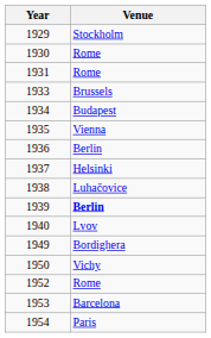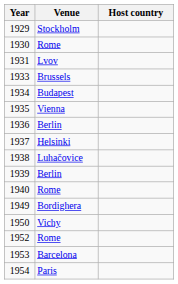 <table class="wikitable" width=40% style="font-size:90%; text-align:left;">
 <tr>
 <th>Year</th>
 <th>Venue</th>
+<th>Host country</th>
 </tr>
 <tr>
 <td align=center>1929</td>
 <td><a href='#'>Stockholm</a></td>
+<td></td>
 </tr>
 <tr>
 <td align=center>1930</td>
 <td><a href='#'>Rome</a></td>
+<td></td>
 </tr>
 <tr>
 <td align=center>1931</td>
-<td><a href='#'>Rome</a></td>
+<td><a href='#'>Lvov</a></td>
+<td></td>
 </tr>
 <tr>
 <td align=center>1933</td>
 <td><a href='#'>Brussels</a></td>
+<td></td>
 </tr>
 <tr>
 <td align=center>1934</td>
 <td><a href='#'>Budapest</a></td>
+<td></td>
 </tr>
 <tr>
 <td align=center>1935</td>
 <td><a href='#'>Vienna</a></td>
+<td></td>
 </tr>
 <tr>
 <td align=center>1936</td>
 <td><a href='#'>Berlin</a></td>
+<td></td>
 </tr>
 <tr>
 <td align=center>1937</td>
 <td><a href='#'>Helsinki</a></td>
+<td></td>
 </tr>
 <tr>
 <td align=center>1938</td>
 <td><a href='#'>Luhačovice</a></td>
+<td></td>
 </tr>
 <tr>
 <td align=center>1939</td>
-<td><strong><a href='#'>Berlin</a></strong></td>
+<td><a href='#'>Berlin</a></td>
+<td></td>
 </tr>
 <tr>
 <td align=center>1940</td>
-<td><a href='#'>Lvov</a></td>
+<td><a href='#'>Rome</a></td>
+<td></td>
 </tr>
 <tr>
 <td align=center>1949</td>
 <td><a href='#'>Bordighera</a></td>
+<td></td>
 </tr>
 <tr>
 <td align=center>1950</td>
 <td><a href='#'>Vichy</a></td>
+<td></td>
 </tr>
 <tr>
 <td align=center>1952</td>
 <td><a href='#'>Rome</a></td>
+<td></td>
 </tr>
 <tr>
 <td align=center>1953</td>
 <td><a href='#'>Barcelona</a></td>
+<td></td>
 </tr>
 <tr>
 <td align=center>1954</td>
 <td><a href='#'>Paris</a></td>
+<td></td>
 </tr>
 </table>
